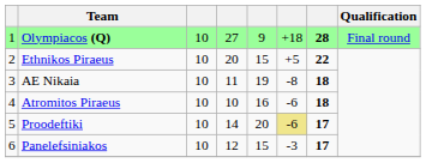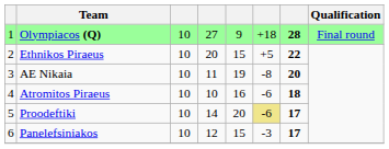 <table class="wikitable" style="text-align: center; font-size:100%">
 <tr>
 <th></th>
 <th width=190>Team</th>
 <th width=28></th>
 <th width=28></th>
 <th width=28></th>
 <th width=28></th>
 <th width=28></th>
 <th>Qualification</th>
 </tr>
 <tr bgcolor=#9AFF9A>
 <td>1</td>
 <td align=left><a href='#'>Olympiacos</a> <strong>(Q)</strong></td>
 <td>10</td>
 <td>27</td>
 <td>9</td>
 <td>+18</td>
 <td><strong>28</strong></td>
 <td><a href='#'>Final round</a></td>
 </tr>
 <tr>
 <td>2</td>
 <td align=left><a href='#'>Ethnikos Piraeus</a></td>
 <td>10</td>
 <td>20</td>
 <td>15</td>
 <td>+5</td>
 <td><strong>22</strong></td>
 <td rowspan=5></td>
 </tr>
 <tr>
 <td>3</td>
 <td align=left>AE Nikaia</td>
 <td>10</td>
 <td>11</td>
 <td>19</td>
 <td>-8</td>
-<td><strong>18</strong></td>
+<td><strong>20</strong></td>
 </tr>
 <tr>
 <td>4</td>
 <td align=left><a href='#'>Atromitos Piraeus</a></td>
 <td>10</td>
 <td>10</td>
 <td>16</td>
 <td>-6</td>
 <td><strong>18</strong></td>
 </tr>
 <tr>
 <td>5</td>
 <td align=left><a href='#'>Proodeftiki</a></td>
 <td>10</td>
 <td>14</td>
 <td>20</td>
 <td style="background: khaki;">-6</td>
 <td><strong>17</strong></td>
 </tr>
 <tr>
 <td>6</td>
 <td align=left><a href='#'>Panelefsiniakos</a></td>
 <td>10</td>
 <td>12</td>
 <td>15</td>
 <td>-3</td>
 <td><strong>17</strong></td>
 </tr>
 <tr>
 </tr>
 </table>
